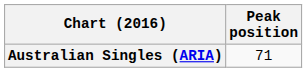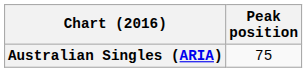 <table class="wikitable plainrowheaders" style="text-align:center">
 <tr>
 <th scope="col">Chart (2016)</th>
 <th scope="col">Peak<br>position</th>
 </tr>
 <tr>
 <th scope="row">Australian Singles (<a href='#'>ARIA</a>)</th>
-<td>71</td>
+<td>75</td>
 </tr>
 </table>
